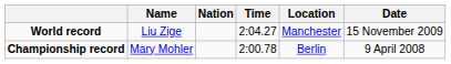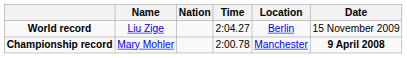 <table class=wikitable style=text-align:center>
 <tr>
 <th></th>
 <th>Name</th>
 <th>Nation</th>
 <th>Time</th>
 <th>Location</th>
 <th>Date</th>
 </tr>
 <tr>
 <td><strong>World record</strong></td>
 <td><a href='#'>Liu Zige</a></td>
 <td></td>
 <td align=left>2:04.27</td>
-<td><a href='#'>Manchester</a></td>
+<td><a href='#'>Berlin</a></td>
 <td>15 November 2009</td>
 </tr>
 <tr>
 <td><strong>Championship record</strong></td>
 <td><a href='#'>Mary Mohler</a></td>
 <td></td>
 <td align=left>2:00.78</td>
-<td><a href='#'>Berlin</a></td>
-<td>9 April 2008</td>
+<td><a href='#'>Manchester</a></td>
+<td><strong>9 April 2008</strong></td>
 </tr>
 </table>
